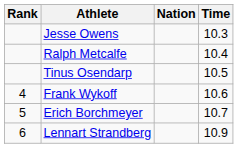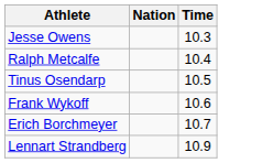 <table class="wikitable sortable" style="text-align:center">
 <tr>
-<th>Rank</th>
 <th>Athlete</th>
 <th>Nation</th>
 <th>Time</th>
 </tr>
 <tr>
-<td></td>
 <td align=left><a href='#'>Jesse Owens</a></td>
 <td align=left></td>
 <td>10.3</td>
 </tr>
 <tr>
-<td></td>
 <td align=left><a href='#'>Ralph Metcalfe</a></td>
 <td align=left></td>
 <td>10.4</td>
 </tr>
 <tr>
-<td></td>
 <td align=left><a href='#'>Tinus Osendarp</a></td>
 <td align=left></td>
 <td>10.5</td>
 </tr>
 <tr>
-<td>4</td>
 <td align=left><a href='#'>Frank Wykoff</a></td>
 <td align=left></td>
 <td>10.6</td>
 </tr>
 <tr>
-<td>5</td>
 <td align=left><a href='#'>Erich Borchmeyer</a></td>
 <td align=left></td>
 <td>10.7</td>
 </tr>
 <tr>
-<td>6</td>
 <td align=left><a href='#'>Lennart Strandberg</a></td>
 <td align=left></td>
 <td>10.9</td>
 </tr>
 </table>
